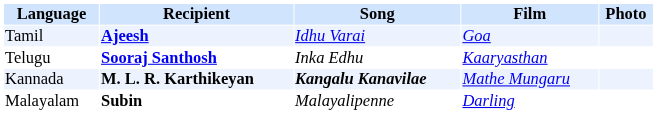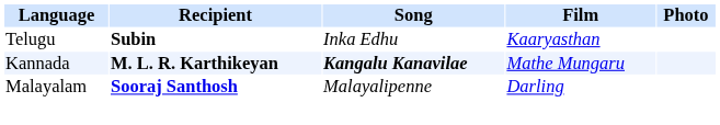 <table cellspacing="1" cellpadding="1" border="0" style="width:50%;">
 <tr style="background:#d1e4fd;">
 <th>Language</th>
 <th>Recipient</th>
 <th>Song</th>
 <th>Film</th>
 <th>Photo</th>
 </tr>
-<tr style="background:#edf3fe;">
-<td>Tamil</td>
-<td><strong><a href='#'>Ajeesh</a></strong></td>
-<td><em><a href='#'>Idhu Varai</a></em></td>
-<td><em><a href='#'>Goa</a></em></td>
-<td></td>
-</tr>
 <tr>
 <td>Telugu</td>
-<td><strong><a href='#'>Sooraj Santhosh</a></strong></td>
+<td><strong>Subin</strong></td>
 <td><em>Inka Edhu</em></td>
 <td><em><a href='#'>Kaaryasthan</a></em></td>
 <td></td>
 </tr>
 <tr style="background:#edf3fe;">
 <td>Kannada</td>
 <td><strong>M. L. R. Karthikeyan</strong></td>
 <td><strong><em>Kangalu Kanavilae </em></strong></td>
 <td><em><a href='#'>Mathe Mungaru</a></em></td>
 <td></td>
 </tr>
 <tr>
 <td>Malayalam</td>
-<td><strong>Subin</strong></td>
+<td><strong><a href='#'>Sooraj Santhosh</a></strong></td>
 <td><em>Malayalipenne</em></td>
 <td><em><a href='#'>Darling</a></em></td>
 <td></td>
 </tr>
 </table>
